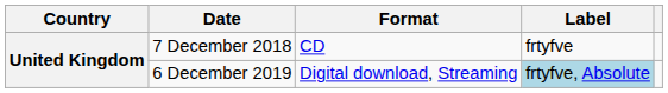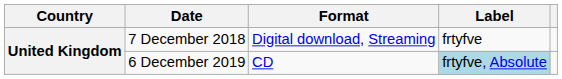 <table class="wikitable plainrowheaders">
 <tr>
 <th scope="col">Country</th>
 <th scope="col">Date</th>
 <th scope="col">Format</th>
 <th scope="col">Label</th>
 <th scope="col"></th>
 </tr>
 <tr>
 <th scope="row" rowspan="2">United Kingdom</th>
 <td rowspan="1">7 December 2018</td>
-<td><a href='#'>CD</a></td>
+<td><a href='#'>Digital download</a>,  <a href='#'>Streaming</a></td>
 <td rowspan="1">frtyfve</td>
 <td style="text-align:center;"></td>
 </tr>
 <tr>
 <td rowspan="1">6 December 2019</td>
-<td><a href='#'>Digital download</a>,  <a href='#'>Streaming</a></td>
+<td><a href='#'>CD</a></td>
 <td rowspan="1" style="background: lightblue;">frtyfve, <a href='#'>Absolute</a></td>
 <td style="text-align:center;"></td>
 </tr>
 </table>
